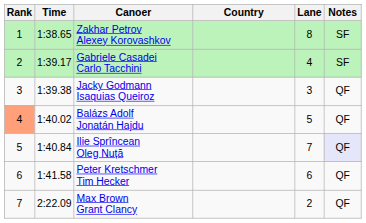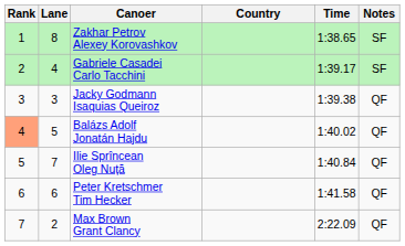 <table class="wikitable" style="text-align:center;">
 <tr>
 <th width=30>Rank</th>
-<th width=30>Time</th>
+<th width=30>Lane</th>
 <th width=175>Canoer</th>
 <th width=150>Country</th>
-<th width=30>Lane</th>
+<th width=30>Time</th>
 <th width=50>Notes</th>
 </tr>
 <tr bgcolor=bbf3bb>
 <td>1</td>
-<td>1:38.65</td>
+<td>8</td>
 <td align=left><a href='#'>Zakhar Petrov</a><br><a href='#'>Alexey Korovashkov</a></td>
 <td align=left></td>
-<td>8</td>
+<td>1:38.65</td>
 <td>SF</td>
 </tr>
 <tr bgcolor=bbf3bb>
 <td>2</td>
-<td>1:39.17</td>
+<td>4</td>
 <td align=left><a href='#'>Gabriele Casadei</a><br><a href='#'>Carlo Tacchini</a></td>
 <td align=left></td>
-<td>4</td>
+<td>1:39.17</td>
 <td>SF</td>
 </tr>
 <tr>
 <td>3</td>
-<td>1:39.38</td>
+<td>3</td>
 <td align=left><a href='#'>Jacky Godmann</a><br><a href='#'>Isaquias Queiroz</a></td>
 <td align=left></td>
-<td>3</td>
+<td>1:39.38</td>
 <td>QF</td>
 </tr>
 <tr>
 <td style="background: lightsalmon;">4</td>
-<td>1:40.02</td>
+<td>5</td>
 <td align=left><a href='#'>Balázs Adolf</a><br><a href='#'>Jonatán Hajdu</a></td>
 <td align=left></td>
-<td>5</td>
+<td>1:40.02</td>
 <td>QF</td>
 </tr>
 <tr>
 <td>5</td>
-<td>1:40.84</td>
+<td>7</td>
 <td align=left><a href='#'>Ilie Sprîncean</a><br><a href='#'>Oleg Nuță</a></td>
 <td align=left></td>
-<td>7</td>
-<td style="background: lavender;">QF</td>
+<td>1:40.84</td>
+<td>QF</td>
 </tr>
 <tr>
 <td>6</td>
-<td>1:41.58</td>
+<td>6</td>
 <td align=left><a href='#'>Peter Kretschmer</a><br><a href='#'>Tim Hecker</a></td>
 <td align=left></td>
-<td>6</td>
+<td>1:41.58</td>
 <td>QF</td>
 </tr>
 <tr>
 <td>7</td>
-<td>2:22.09</td>
+<td>2</td>
 <td align=left><a href='#'>Max Brown</a><br><a href='#'>Grant Clancy</a></td>
 <td align=left></td>
-<td>2</td>
+<td>2:22.09</td>
 <td>QF</td>
 </tr>
 </table>
